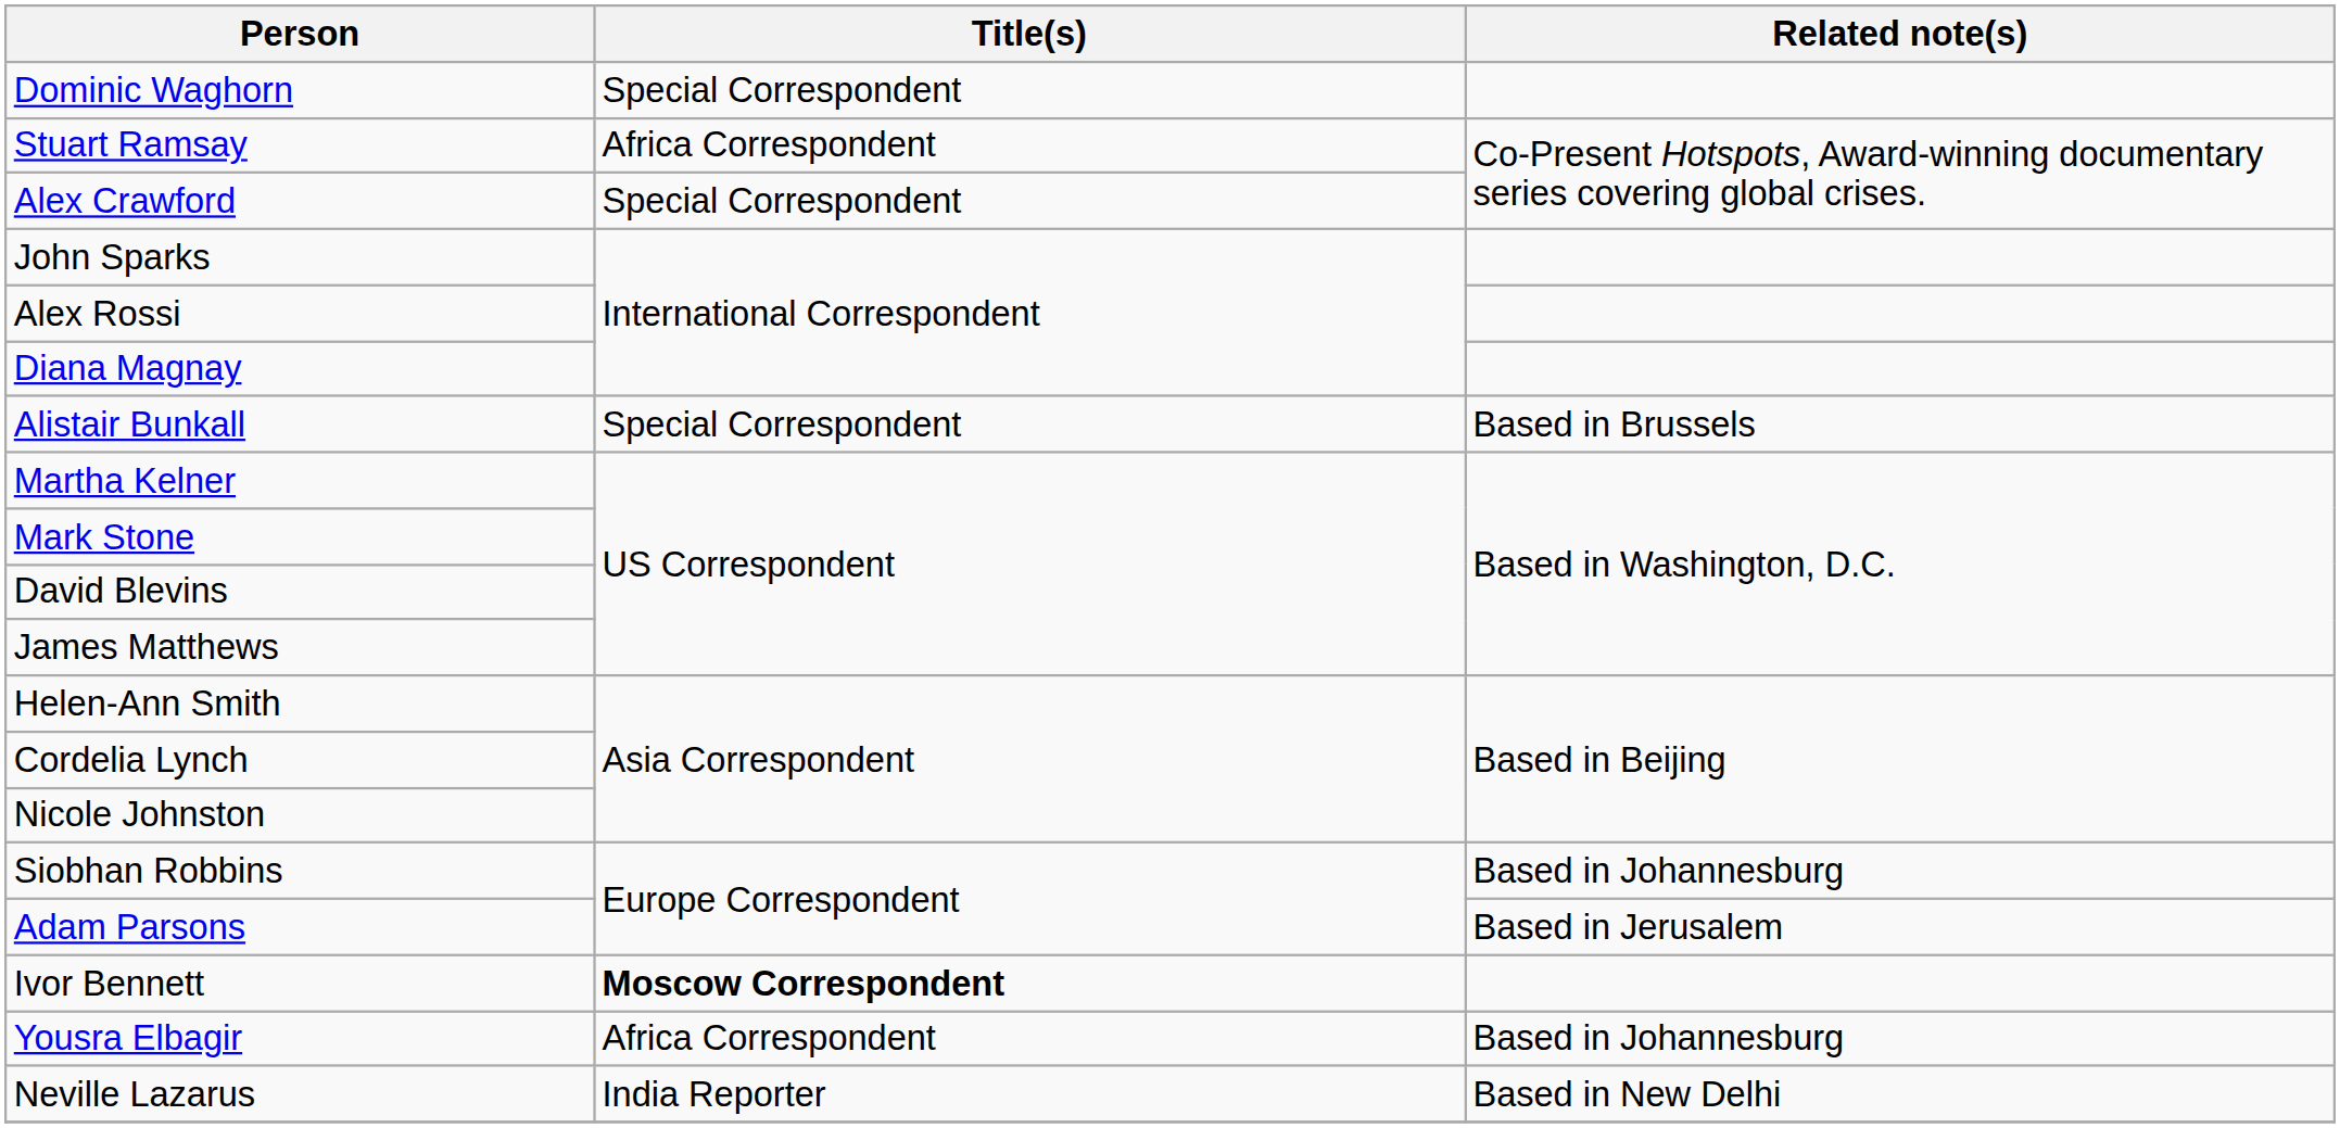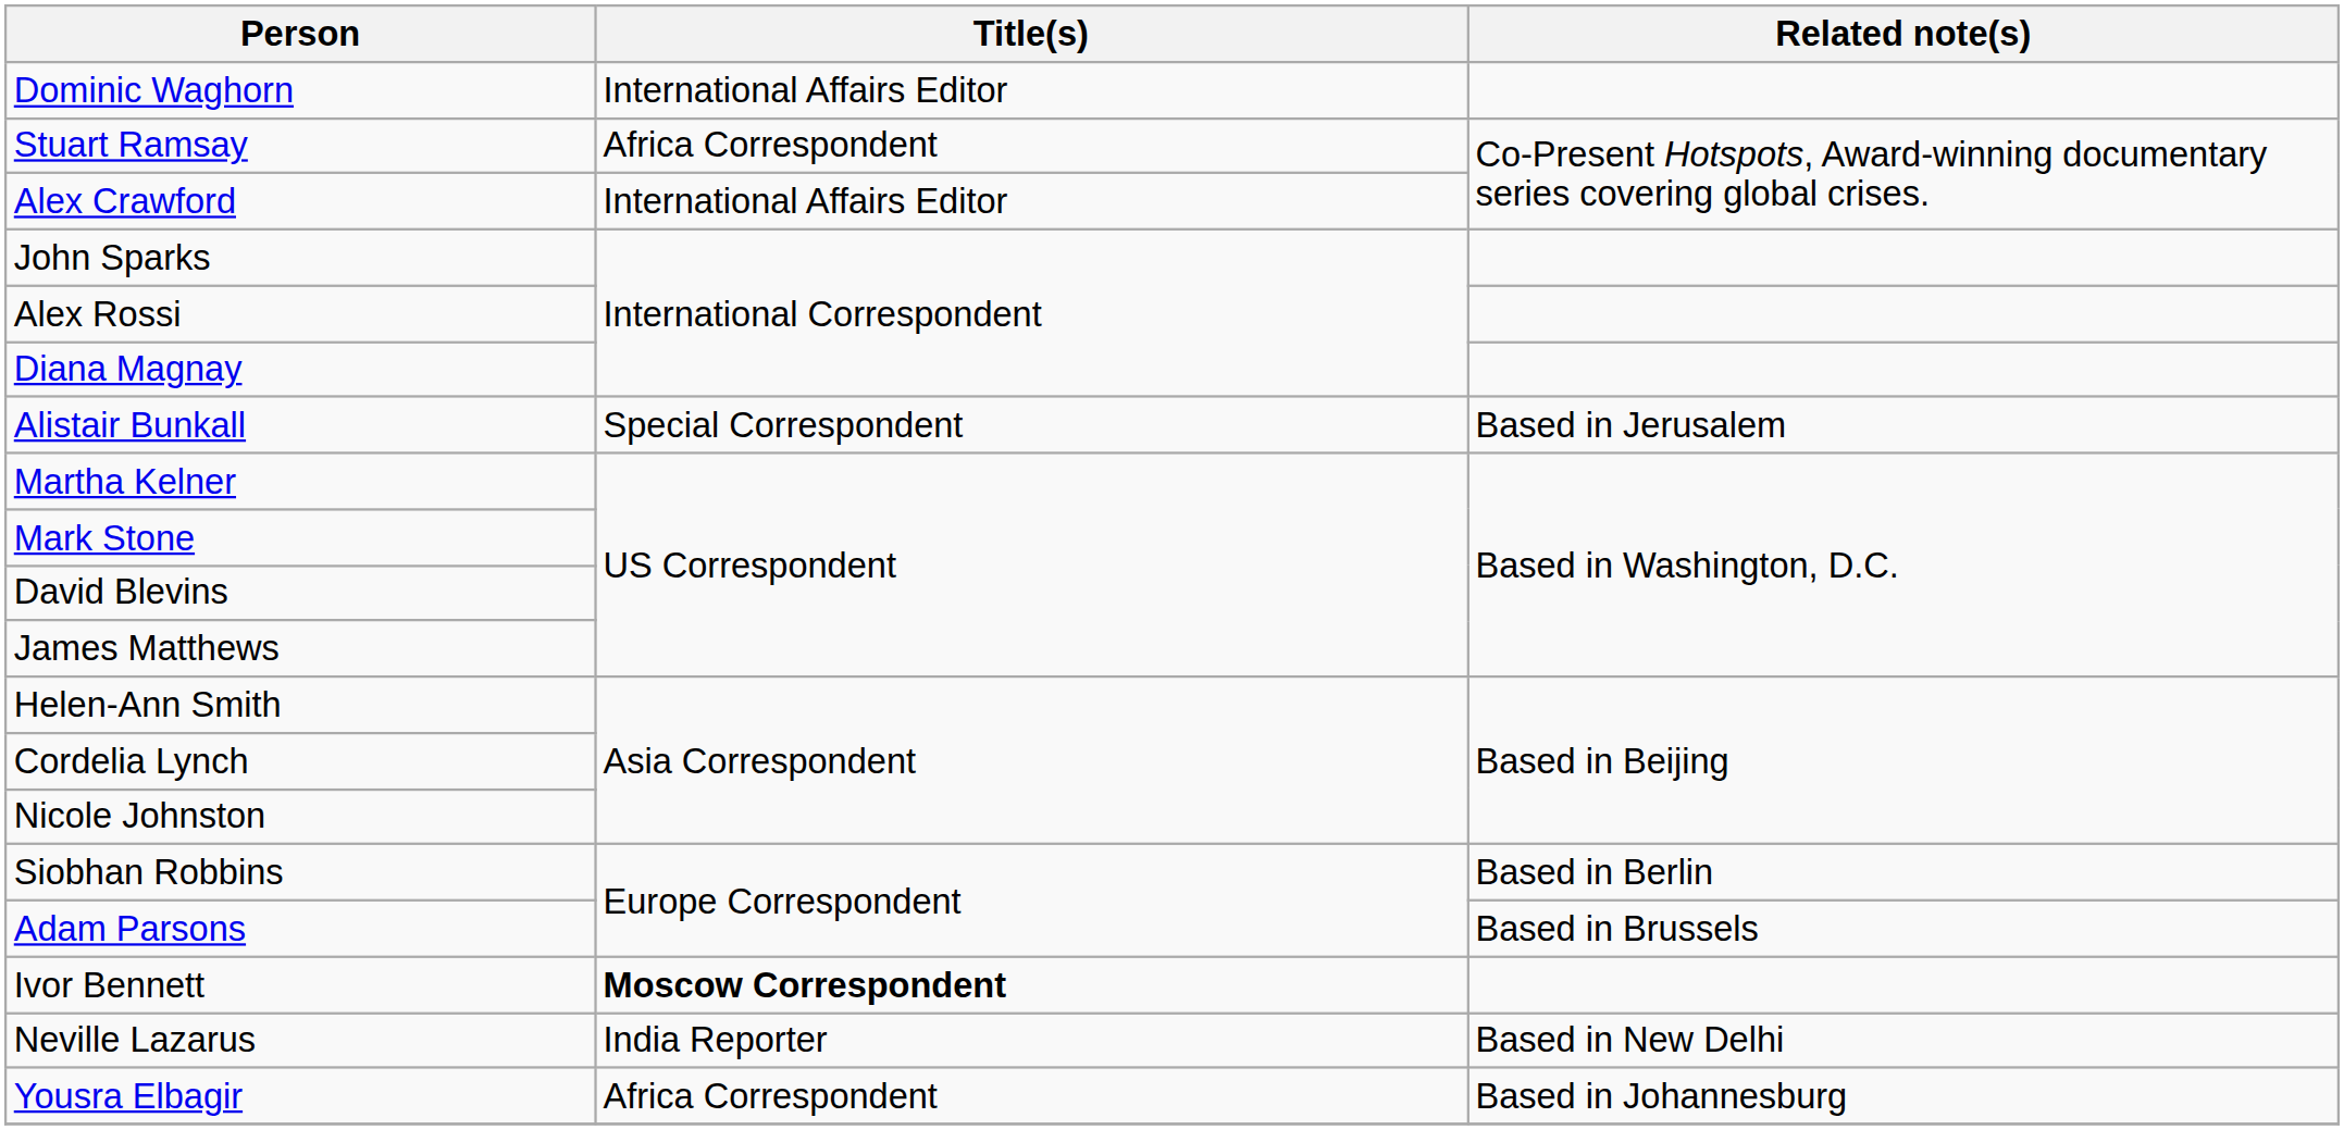 <table class="wikitable" style="font-size:90%; width:60%;">
 <tr>
 <th scope="col" style="width: 25%;">Person</th>
 <th scope="col" style="width: 37%;">Title(s)</th>
 <th scope="col" style="width: 37%;">Related note(s)</th>
 </tr>
 <tr>
 <td><a href='#'>Dominic Waghorn</a></td>
-<td>Special Correspondent</td>
+<td>International Affairs Editor</td>
 <td></td>
 </tr>
 <tr>
 <td><a href='#'>Stuart Ramsay</a></td>
 <td>Africa Correspondent</td>
 <td rowspan="2">Co-Present <em>Hotspots</em>, Award-winning documentary series covering global crises.</td>
 </tr>
 <tr>
 <td><a href='#'>Alex Crawford</a></td>
-<td>Special Correspondent</td>
+<td>International Affairs Editor</td>
 </tr>
 <tr>
 <td>John Sparks</td>
 <td rowspan="3">International Correspondent</td>
 <td></td>
 </tr>
 <tr>
 <td>Alex Rossi</td>
 <td></td>
 </tr>
 <tr>
 <td><a href='#'>Diana Magnay</a></td>
 <td></td>
 </tr>
 <tr>
 <td><a href='#'>Alistair Bunkall</a></td>
 <td>Special Correspondent</td>
-<td>Based in Brussels</td>
+<td>Based in Jerusalem</td>
 </tr>
 <tr>
 <td><a href='#'>Martha Kelner</a></td>
 <td rowspan="4">US Correspondent</td>
 <td rowspan="4">Based in Washington, D.C.</td>
 </tr>
 <tr>
 <td><a href='#'>Mark Stone</a></td>
 </tr>
 <tr>
 <td>David Blevins</td>
 </tr>
 <tr>
 <td>James Matthews</td>
 </tr>
 <tr>
 <td>Helen-Ann Smith</td>
 <td rowspan="3">Asia Correspondent</td>
 <td rowspan="3">Based in Beijing</td>
 </tr>
 <tr>
 <td>Cordelia Lynch</td>
 </tr>
 <tr>
 <td>Nicole Johnston</td>
 </tr>
 <tr>
 <td>Siobhan Robbins</td>
 <td rowspan="2">Europe Correspondent</td>
-<td>Based in Johannesburg</td>
+<td>Based in Berlin</td>
 </tr>
 <tr>
 <td><a href='#'>Adam Parsons</a></td>
-<td>Based in Jerusalem</td>
+<td>Based in Brussels</td>
 </tr>
 <tr>
 <td>Ivor Bennett</td>
 <td><strong>Moscow Correspondent</strong></td>
 <td></td>
 </tr>
 <tr>
+<td>Neville Lazarus</td>
+<td>India Reporter</td>
+<td>Based in New Delhi</td>
+</tr>
+<tr>
 <td><a href='#'>Yousra Elbagir</a></td>
 <td>Africa Correspondent</td>
 <td>Based in Johannesburg</td>
 </tr>
 <tr>
-<td>Neville Lazarus</td>
-<td>India Reporter</td>
-<td>Based in New Delhi</td>
-</tr>
-<tr>
 </tr>
 </table>
